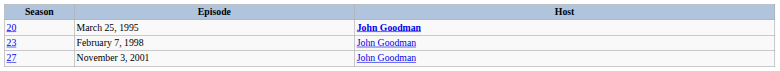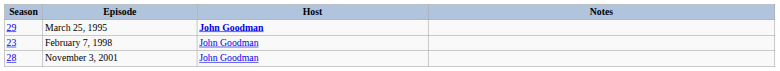 <table class="wikitable" style="width:100%;">
 <tr>
 <th style="background:#B0C4DE;" width="5%">Season</th>
 <th style="background:#B0C4DE;" width="20%">Episode</th>
 <th style="background:#B0C4DE;" width="30%">Host</th>
+<th style="background:#B0C4DE;" width="45%">Notes</th>
 </tr>
 <tr>
-<td><a href='#'>20</a></td>
+<td><a href='#'>29</a></td>
 <td>March 25, 1995</td>
 <td><strong><a href='#'>John Goodman</a></strong></td>
+<td></td>
 </tr>
 <tr>
 <td><a href='#'>23</a></td>
 <td>February 7, 1998</td>
 <td><a href='#'>John Goodman</a></td>
+<td></td>
 </tr>
 <tr>
-<td><a href='#'>27</a></td>
+<td><a href='#'>28</a></td>
 <td>November 3, 2001</td>
 <td><a href='#'>John Goodman</a></td>
+<td></td>
 </tr>
 </table>
